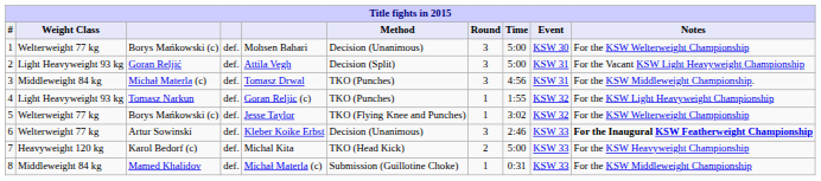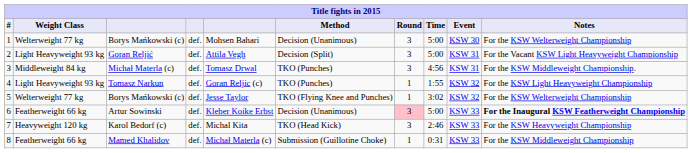 <table class="wikitable" style="font-size: 80%;">
 <tr>
 <th colspan="10" style="background-color: #ccf; color: #000080; text-align: center;"><strong>Title fights in 2015</strong></th>
 </tr>
 <tr>
 <th scope="col">#</th>
 <th colspan="1" style="background-color: #E6E8FA; color: #000000; text-align: center;">Weight Class</th>
 <th colspan="1" style="background-color: #E6E8FA; color: #000000; text-align: center;"></th>
 <th colspan="1" style="background-color: #E6E8FA; color: #000000; text-align: center;"></th>
 <th colspan="1" style="background-color: #E6E8FA; color: #000000; text-align: center;"></th>
 <th colspan="1" style="background-color: #E6E8FA; color: #000000; text-align: center;">Method</th>
 <th colspan="1" style="background-color: #E6E8FA; color: #000000; text-align: center;">Round</th>
 <th colspan="1" style="background-color: #E6E8FA; color: #000000; text-align: center;">Time</th>
 <th colspan="1" style="background-color: #E6E8FA; color: #000000; text-align: center;">Event</th>
 <th colspan="1" style="background-color: #E6E8FA; color: #000000; text-align: center;">Notes</th>
 </tr>
 <tr>
 <td>1</td>
 <td>Welterweight 77 kg</td>
 <td> Borys Mańkowski (c)</td>
 <td>def.</td>
 <td> Mohsen Bahari</td>
 <td>Decision (Unanimous)</td>
 <td align=center>3</td>
 <td align=center>5:00</td>
 <td><a href='#'>KSW 30</a></td>
 <td>For the <a href='#'>KSW Welterweight Championship</a></td>
 </tr>
 <tr>
 <td>2</td>
 <td>Light Heavyweight 93 kg</td>
 <td> <a href='#'>Goran Reljić</a></td>
 <td>def.</td>
 <td> <a href='#'>Attila Vegh</a></td>
 <td>Decision (Split)</td>
 <td align=center>3</td>
 <td align=center>5:00</td>
 <td><a href='#'>KSW 31</a></td>
 <td>For the Vacant <a href='#'>KSW Light Heavyweight Championship</a></td>
 </tr>
 <tr>
 <td>3</td>
 <td>Middleweight 84 kg</td>
 <td> <a href='#'>Michał Materla</a> (c)</td>
 <td>def.</td>
 <td> <a href='#'>Tomasz Drwal</a></td>
 <td>TKO (Punches)</td>
 <td align=center>3</td>
 <td align=center>4:56</td>
 <td><a href='#'>KSW 31</a></td>
 <td>For the <a href='#'>KSW Middleweight Championship</a>.</td>
 </tr>
 <tr>
 <td>4</td>
 <td>Light Heavyweight 93 kg</td>
 <td> <a href='#'>Tomasz Narkun</a></td>
 <td>def.</td>
 <td> <a href='#'>Goran Reljic</a> (c)</td>
 <td>TKO (Punches)</td>
 <td align=center>1</td>
 <td align=center>1:55</td>
 <td><a href='#'>KSW 32</a></td>
 <td>For the <a href='#'>KSW Light Heavyweight Championship</a></td>
 </tr>
 <tr>
 <td>5</td>
 <td>Welterweight 77 kg</td>
 <td> Borys Mańkowski (c)</td>
 <td>def.</td>
 <td> <a href='#'>Jesse Taylor</a></td>
 <td>TKO (Flying Knee and Punches)</td>
 <td align=center>1</td>
 <td align=center>3:02</td>
 <td><a href='#'>KSW 32</a></td>
 <td>For the <a href='#'>KSW Welterweight Championship</a></td>
 </tr>
 <tr>
 <td>6</td>
-<td>Welterweight 77 kg</td>
+<td>Featherweight 66 kg</td>
 <td> Artur Sowinski</td>
 <td>def.</td>
 <td> <a href='#'>Kleber Koike Erbst</a></td>
 <td>Decision (Unanimous)</td>
-<td align=center>3</td>
-<td align=center>2:46</td>
+<td align=center style="background: pink;">3</td>
+<td align=center>5:00</td>
 <td><a href='#'>KSW 33</a></td>
 <td><strong>For the Inaugural <a href='#'>KSW Featherweight Championship</a></strong></td>
 </tr>
 <tr>
 <td>7</td>
 <td>Heavyweight 120 kg</td>
 <td> Karol Bedorf (c)</td>
 <td>def.</td>
 <td> Michal Kita</td>
 <td>TKO (Head Kick)</td>
-<td align=center>2</td>
-<td align=center>5:00</td>
+<td align=center>3</td>
+<td align=center>2:46</td>
 <td><a href='#'>KSW 33</a></td>
 <td>For the <a href='#'>KSW Heavyweight Championship</a></td>
 </tr>
 <tr>
 <td>8</td>
-<td>Middleweight 84 kg</td>
+<td>Featherweight 66 kg</td>
 <td> <a href='#'>Mamed Khalidov</a></td>
 <td>def.</td>
 <td> <a href='#'>Michał Materla</a> (c)</td>
 <td>Submission (Guillotine Choke)</td>
 <td align=center>1</td>
 <td align=center>0:31</td>
 <td><a href='#'>KSW 33</a></td>
 <td>For the <a href='#'>KSW Middleweight Championship</a></td>
 </tr>
 </table>
